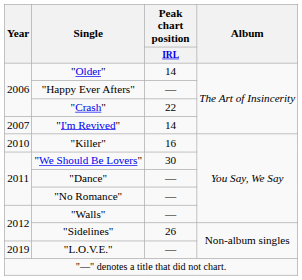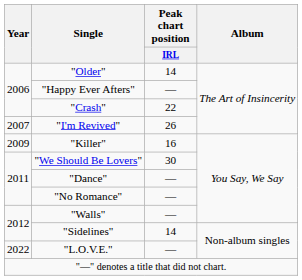 <table class="wikitable" style="text-align:center;">
 <tr>
 <th rowspan=2>Year</th>
 <th rowspan=2>Single</th>
 <th>Peak chart position</th>
 <th rowspan="2">Album</th>
 </tr>
 <tr>
 <th style="width:5em;font-size:85%"><a href='#'>IRL</a><br></th>
 </tr>
 <tr>
 <td rowspan="3">2006</td>
 <td>"<a href='#'>Older</a>"</td>
 <td>14</td>
 <td rowspan="4"><em>The Art of Insincerity</em></td>
 </tr>
 <tr>
 <td>"Happy Ever Afters"</td>
 <td>—</td>
 </tr>
 <tr>
 <td>"<a href='#'>Crash</a>"</td>
 <td>22</td>
 </tr>
 <tr>
 <td>2007</td>
 <td>"<a href='#'>I'm Revived</a>"</td>
-<td>14</td>
+<td>26</td>
 </tr>
 <tr>
-<td>2010</td>
+<td>2009</td>
 <td>"Killer"</td>
 <td>16</td>
 <td rowspan="5"><em>You Say, We Say</em></td>
 </tr>
 <tr>
 <td rowspan="3">2011</td>
 <td>"<a href='#'>We Should Be Lovers</a>"</td>
 <td>30</td>
 </tr>
 <tr>
 <td>"Dance"</td>
 <td>—</td>
 </tr>
 <tr>
 <td>"No Romance"</td>
 <td>—</td>
 </tr>
 <tr>
 <td rowspan="2">2012</td>
 <td>"Walls"</td>
 <td>—</td>
 </tr>
 <tr>
 <td>"Sidelines"</td>
-<td>26</td>
+<td>14</td>
 <td rowspan="2">Non-album singles</td>
 </tr>
 <tr>
-<td>2019</td>
+<td>2022</td>
 <td>"L.O.V.E."</td>
 <td>—</td>
 </tr>
 <tr>
 <td colspan="4" style="font-size:90%">"—" denotes a title that did not chart.</td>
 </tr>
 </table>
